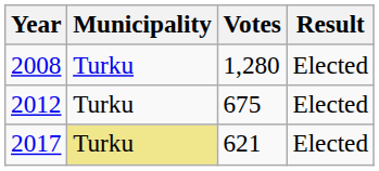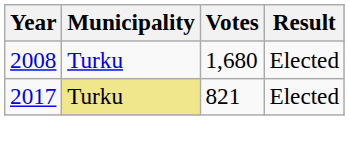 <table class="wikitable">
 <tr>
 <th>Year</th>
 <th>Municipality</th>
 <th>Votes</th>
 <th>Result</th>
 </tr>
 <tr>
 <td><a href='#'>2008</a></td>
 <td><a href='#'>Turku</a></td>
-<td>1,280</td>
-<td>Elected</td>
-</tr>
-<tr>
-<td><a href='#'>2012</a></td>
-<td>Turku</td>
-<td>675</td>
+<td>1,680</td>
 <td>Elected</td>
 </tr>
 <tr>
 <td><a href='#'>2017</a></td>
 <td style="background: khaki;">Turku</td>
-<td>621</td>
+<td>821</td>
 <td>Elected</td>
 </tr>
 </table>
